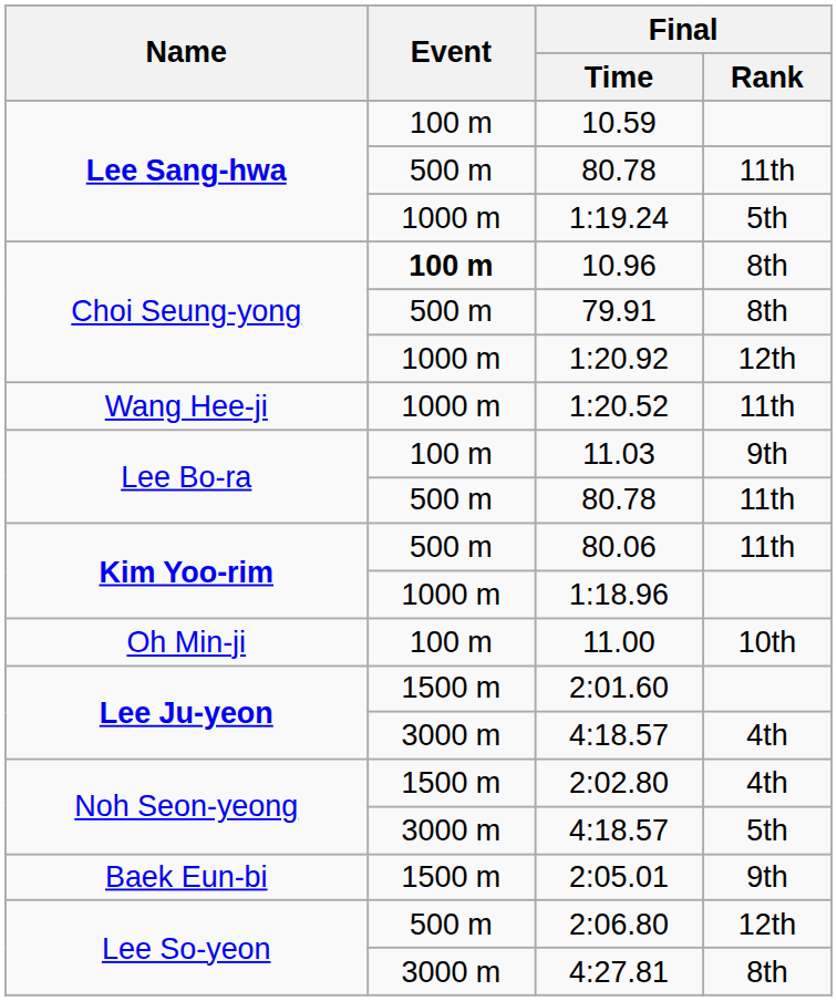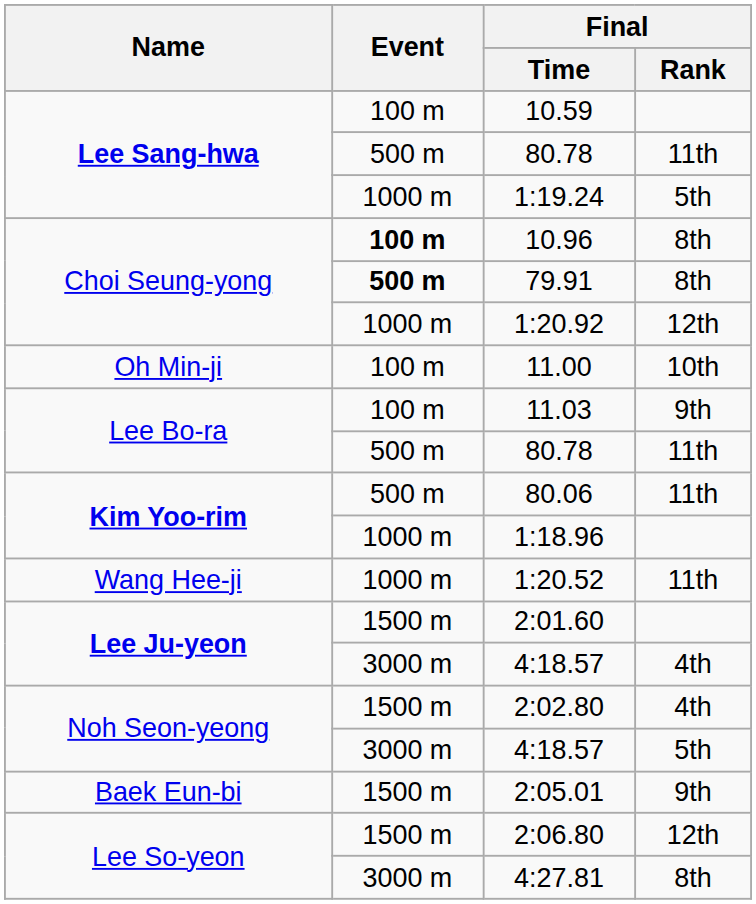 <table class="wikitable" style="font-size:90%; text-align:center; width:400px">
 <tr>
 <th rowspan=2>Name</th>
 <th rowspan=2>Event</th>
 <th colspan=2>Final</th>
 </tr>
 <tr>
 <th>Time</th>
 <th>Rank</th>
 </tr>
 <tr>
 <td rowspan=3><strong><a href='#'>Lee Sang-hwa</a></strong></td>
 <td>100 m</td>
 <td>10.59</td>
 <td></td>
 </tr>
 <tr>
 <td>500 m</td>
 <td>80.78</td>
 <td>11th</td>
 </tr>
 <tr>
 <td>1000 m</td>
 <td>1:19.24</td>
 <td>5th</td>
 </tr>
 <tr>
 <td rowspan=3><a href='#'>Choi Seung-yong</a></td>
 <td><strong>100 m</strong></td>
 <td>10.96</td>
 <td>8th</td>
 </tr>
 <tr>
-<td>500 m</td>
+<td><strong>500 m</strong></td>
 <td>79.91</td>
 <td>8th</td>
 </tr>
 <tr>
 <td>1000 m</td>
 <td>1:20.92</td>
 <td>12th</td>
 </tr>
 <tr>
-<td><a href='#'>Wang Hee-ji</a></td>
-<td>1000 m</td>
-<td>1:20.52</td>
-<td>11th</td>
+<td><a href='#'>Oh Min-ji</a></td>
+<td>100 m</td>
+<td>11.00</td>
+<td>10th</td>
 </tr>
 <tr>
 <td rowspan=2><a href='#'>Lee Bo-ra</a></td>
 <td>100 m</td>
 <td>11.03</td>
 <td>9th</td>
 </tr>
 <tr>
 <td>500 m</td>
 <td>80.78</td>
 <td>11th</td>
 </tr>
 <tr>
 <td rowspan=2><strong><a href='#'>Kim Yoo-rim</a></strong></td>
 <td>500 m</td>
 <td>80.06</td>
 <td>11th</td>
 </tr>
 <tr>
 <td>1000 m</td>
 <td>1:18.96</td>
 <td></td>
 </tr>
 <tr>
-<td><a href='#'>Oh Min-ji</a></td>
-<td>100 m</td>
-<td>11.00</td>
-<td>10th</td>
+<td><a href='#'>Wang Hee-ji</a></td>
+<td>1000 m</td>
+<td>1:20.52</td>
+<td>11th</td>
 </tr>
 <tr>
 <td rowspan=2><strong><a href='#'>Lee Ju-yeon</a></strong></td>
 <td>1500 m</td>
 <td>2:01.60</td>
 <td></td>
 </tr>
 <tr>
 <td>3000 m</td>
 <td>4:18.57</td>
 <td>4th</td>
 </tr>
 <tr>
 <td rowspan=2><a href='#'>Noh Seon-yeong</a></td>
 <td>1500 m</td>
 <td>2:02.80</td>
 <td>4th</td>
 </tr>
 <tr>
 <td>3000 m</td>
 <td>4:18.57</td>
 <td>5th</td>
 </tr>
 <tr>
 <td><a href='#'>Baek Eun-bi</a></td>
 <td>1500 m</td>
 <td>2:05.01</td>
 <td>9th</td>
 </tr>
 <tr>
 <td rowspan=2><a href='#'>Lee So-yeon</a></td>
-<td>500 m</td>
+<td>1500 m</td>
 <td>2:06.80</td>
 <td>12th</td>
 </tr>
 <tr>
 <td>3000 m</td>
 <td>4:27.81</td>
 <td>8th</td>
 </tr>
 </table>
